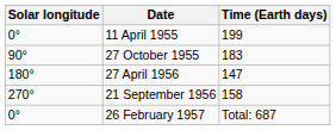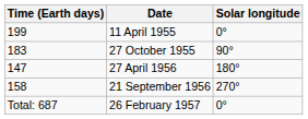 <table class="wikitable">
 <tr>
+<th>Time (Earth days)</th>
+<th>Date</th>
 <th>Solar longitude</th>
-<th>Date</th>
-<th>Time (Earth days)</th>
 </tr>
 <tr>
+<td>199</td>
+<td>11 April 1955</td>
 <td>0°</td>
-<td>11 April 1955</td>
-<td>199</td>
 </tr>
 <tr>
+<td>183</td>
+<td>27 October 1955</td>
 <td>90°</td>
-<td>27 October 1955</td>
-<td>183</td>
 </tr>
 <tr>
+<td>147</td>
+<td>27 April 1956</td>
 <td>180°</td>
-<td>27 April 1956</td>
-<td>147</td>
 </tr>
 <tr>
+<td>158</td>
+<td>21 September 1956</td>
 <td>270°</td>
-<td>21 September 1956</td>
-<td>158</td>
 </tr>
 <tr>
+<td>Total: 687</td>
+<td>26 February 1957</td>
 <td>0°</td>
-<td>26 February 1957</td>
-<td>Total: 687</td>
 </tr>
 </table>
